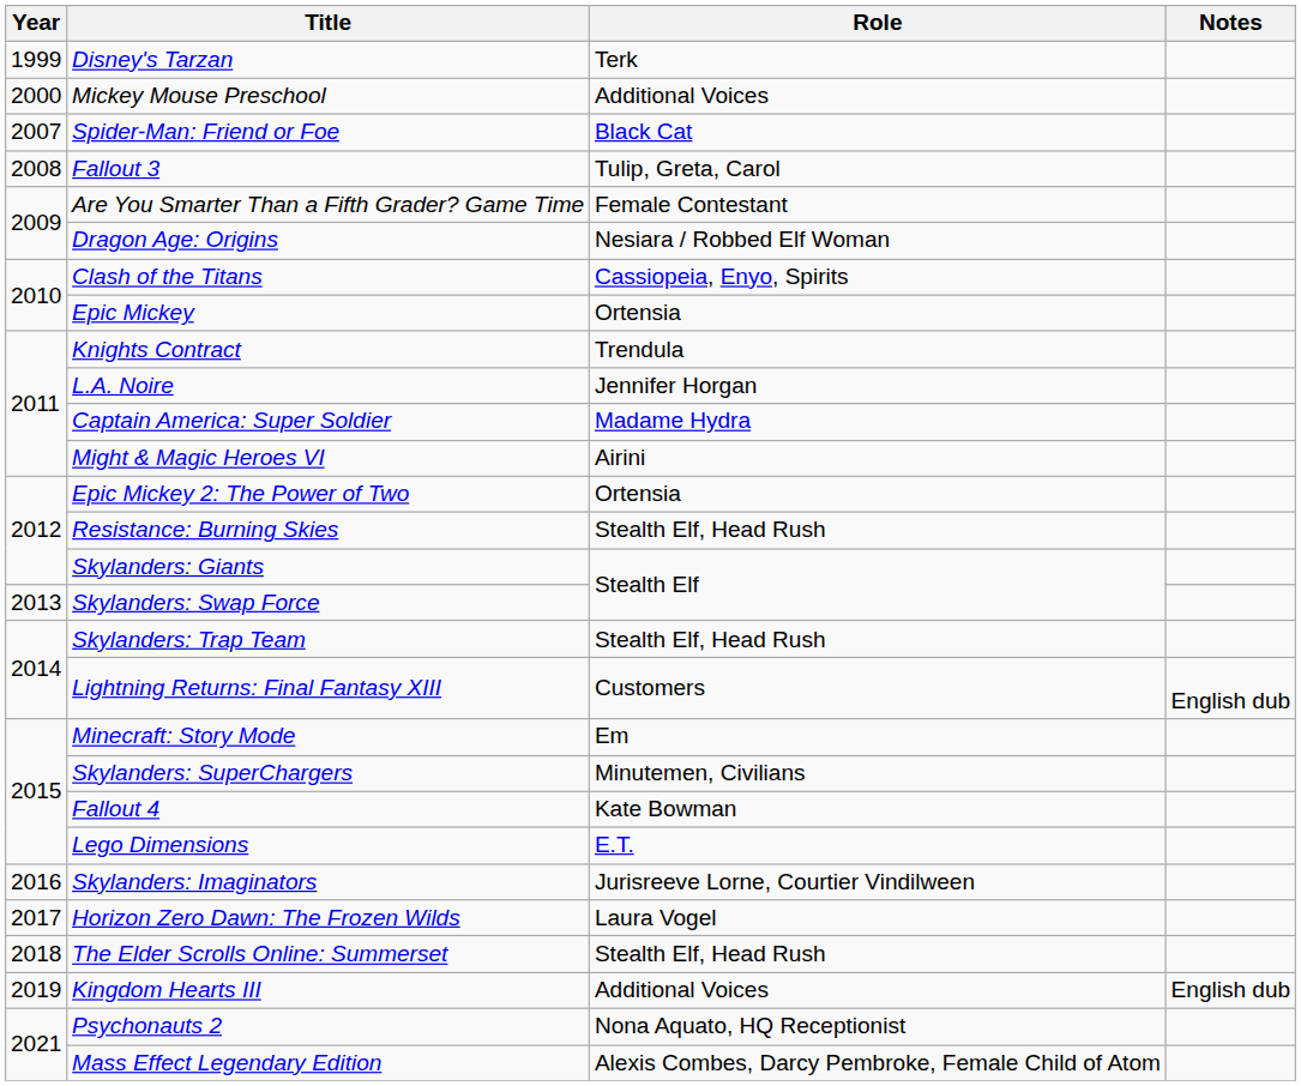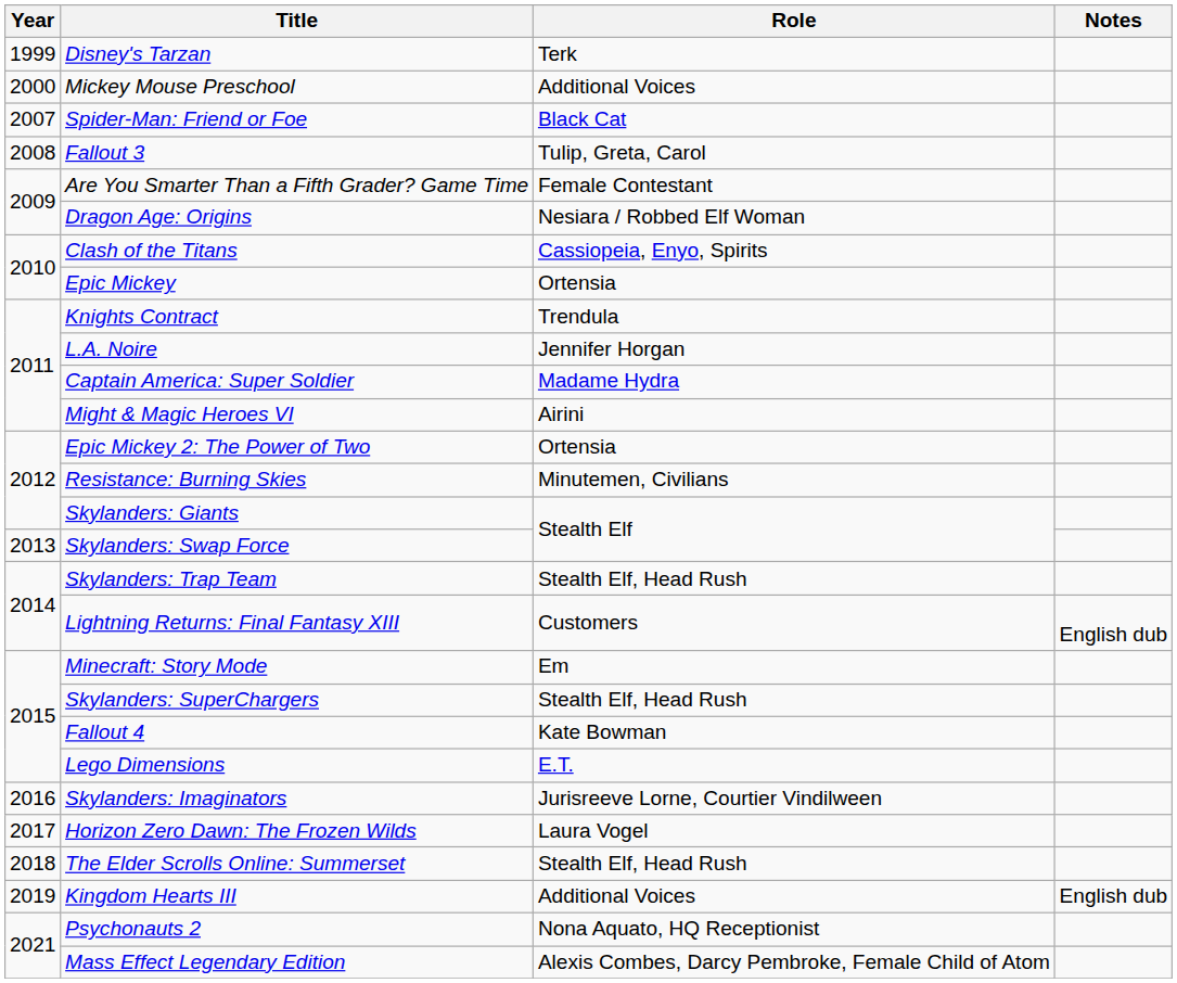 <table class="wikitable sortable">
 <tr>
 <th>Year</th>
 <th>Title</th>
 <th>Role</th>
 <th>Notes</th>
 </tr>
 <tr>
 <td>1999</td>
 <td><em><a href='#'>Disney's Tarzan</a></em></td>
 <td>Terk</td>
 <td></td>
 </tr>
 <tr>
 <td>2000</td>
 <td><em>Mickey Mouse Preschool</em></td>
 <td>Additional Voices</td>
 <td></td>
 </tr>
 <tr>
 <td>2007</td>
 <td><em><a href='#'>Spider-Man: Friend or Foe</a></em></td>
 <td><a href='#'>Black Cat</a></td>
 <td></td>
 </tr>
 <tr>
 <td>2008</td>
 <td><em><a href='#'>Fallout 3</a></em></td>
 <td>Tulip, Greta, Carol</td>
 <td></td>
 </tr>
 <tr>
 <td rowspan="2">2009</td>
 <td><em>Are You Smarter Than a Fifth Grader? Game Time</em></td>
 <td>Female Contestant</td>
 <td></td>
 </tr>
 <tr>
 <td><em><a href='#'>Dragon Age: Origins</a></em></td>
 <td>Nesiara / Robbed Elf Woman</td>
 <td></td>
 </tr>
 <tr>
 <td rowspan="2">2010</td>
 <td><em><a href='#'>Clash of the Titans</a></em></td>
 <td><a href='#'>Cassiopeia</a>, <a href='#'>Enyo</a>, Spirits</td>
 <td></td>
 </tr>
 <tr>
 <td><em><a href='#'>Epic Mickey</a></em></td>
 <td>Ortensia</td>
 <td></td>
 </tr>
 <tr>
 <td rowspan="4">2011</td>
 <td><em><a href='#'>Knights Contract</a></em></td>
 <td>Trendula</td>
 <td></td>
 </tr>
 <tr>
 <td><em><a href='#'>L.A. Noire</a></em></td>
 <td>Jennifer Horgan</td>
 <td></td>
 </tr>
 <tr>
 <td><em><a href='#'>Captain America: Super Soldier</a></em></td>
 <td><a href='#'>Madame Hydra</a></td>
 <td></td>
 </tr>
 <tr>
 <td><em><a href='#'>Might & Magic Heroes VI</a></em></td>
 <td>Airini</td>
 <td></td>
 </tr>
 <tr>
 <td rowspan="3">2012</td>
 <td><em><a href='#'>Epic Mickey 2: The Power of Two</a></em></td>
 <td>Ortensia</td>
 <td></td>
 </tr>
 <tr>
 <td><em><a href='#'>Resistance: Burning Skies</a></em></td>
-<td>Stealth Elf, Head Rush</td>
+<td>Minutemen, Civilians</td>
 <td></td>
 </tr>
 <tr>
 <td><em><a href='#'>Skylanders: Giants</a></em></td>
 <td rowspan="2">Stealth Elf</td>
 <td></td>
 </tr>
 <tr>
 <td>2013</td>
 <td><em><a href='#'>Skylanders: Swap Force</a></em></td>
 <td></td>
 </tr>
 <tr>
 <td rowspan="2">2014</td>
 <td><em><a href='#'>Skylanders: Trap Team</a></em></td>
 <td>Stealth Elf, Head Rush</td>
 <td></td>
 </tr>
 <tr>
 <td><em><a href='#'>Lightning Returns: Final Fantasy XIII</a></em></td>
 <td>Customers</td>
 <td><br>English dub</td>
 </tr>
 <tr>
 <td rowspan="4">2015</td>
 <td><em><a href='#'>Minecraft: Story Mode</a></em></td>
 <td>Em</td>
 <td></td>
 </tr>
 <tr>
 <td><em><a href='#'>Skylanders: SuperChargers</a></em></td>
-<td>Minutemen, Civilians</td>
+<td>Stealth Elf, Head Rush</td>
 <td></td>
 </tr>
 <tr>
 <td><em><a href='#'>Fallout 4</a></em></td>
 <td>Kate Bowman</td>
 <td></td>
 </tr>
 <tr>
 <td><em><a href='#'>Lego Dimensions</a></em></td>
 <td><a href='#'>E.T.</a></td>
 <td></td>
 </tr>
 <tr>
 <td>2016</td>
 <td><em><a href='#'>Skylanders: Imaginators</a></em></td>
 <td>Jurisreeve Lorne, Courtier Vindilween</td>
 <td></td>
 </tr>
 <tr>
 <td>2017</td>
 <td><em><a href='#'>Horizon Zero Dawn: The Frozen Wilds</a></em></td>
 <td>Laura Vogel</td>
 <td></td>
 </tr>
 <tr>
 <td>2018</td>
 <td><em><a href='#'>The Elder Scrolls Online: Summerset</a></em></td>
 <td>Stealth Elf, Head Rush</td>
 <td></td>
 </tr>
 <tr>
 <td>2019</td>
 <td><em><a href='#'>Kingdom Hearts III</a></em></td>
 <td>Additional Voices</td>
 <td>English dub</td>
 </tr>
 <tr>
 <td rowspan="2">2021</td>
 <td><em><a href='#'>Psychonauts 2</a></em></td>
 <td>Nona Aquato, HQ Receptionist</td>
 <td></td>
 </tr>
 <tr>
 <td><em><a href='#'>Mass Effect Legendary Edition</a></em></td>
 <td>Alexis Combes, Darcy Pembroke, Female Child of Atom</td>
 <td></td>
 </tr>
 </table>
